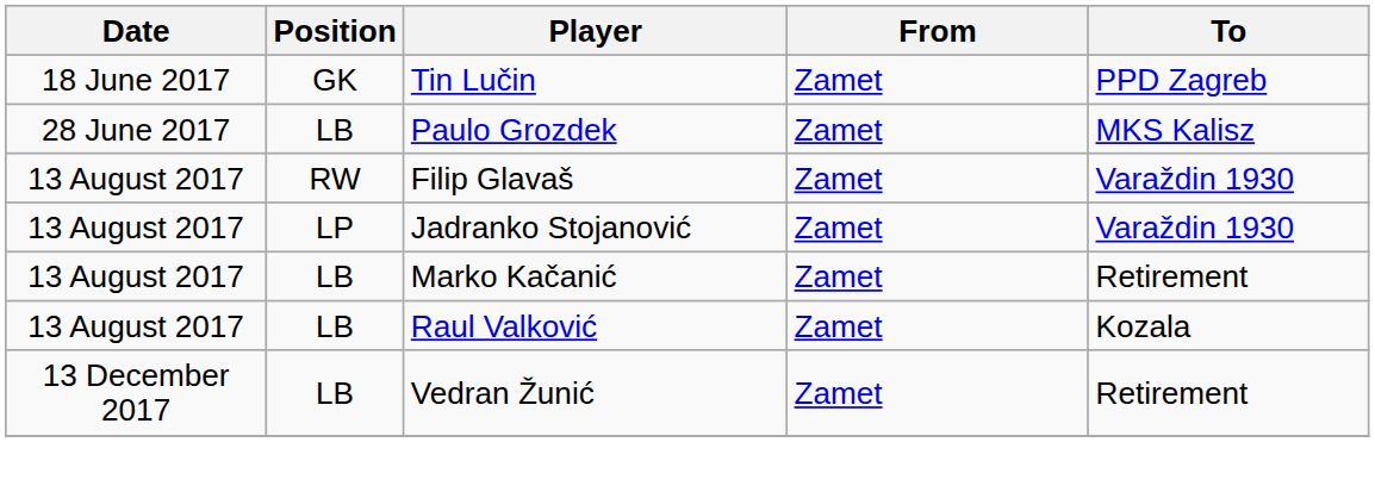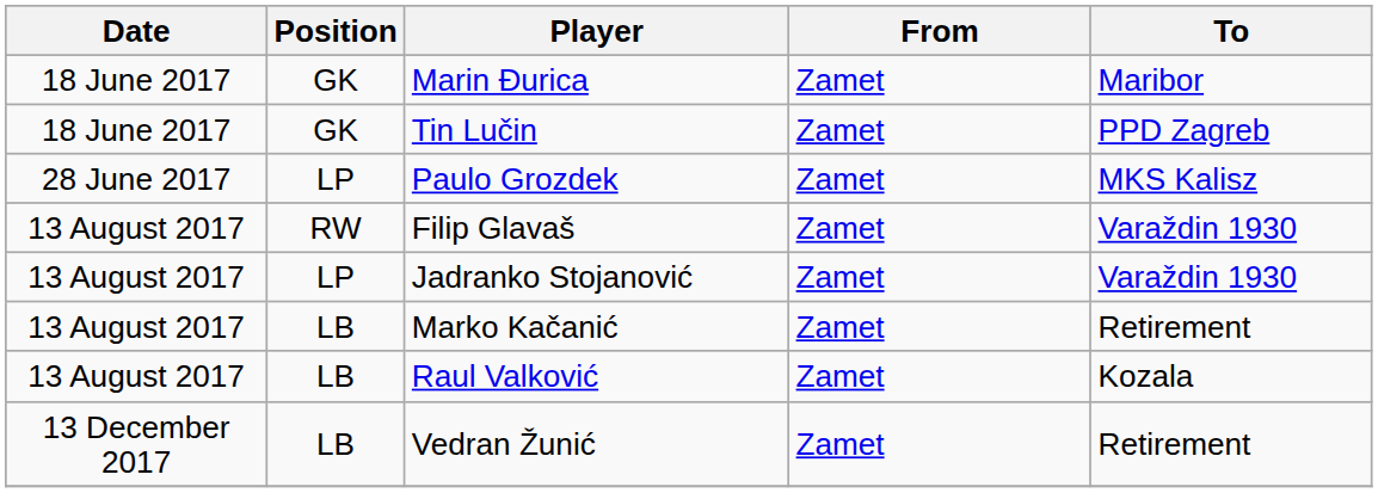 <table class="wikitable" style="font-size:95%; text-align:center;">
 <tr>
 <th width=120>Date</th>
 <th width=60>Position</th>
 <th width=180>Player</th>
 <th width=140>From</th>
 <th width=130>To</th>
 </tr>
 <tr>
 <td>18 June 2017</td>
 <td>GK</td>
+<td style="text-align:left;"> <a href='#'>Marin Đurica</a></td>
+<td style="text-align:left;"> <a href='#'>Zamet</a></td>
+<td style="text-align:left;"> <a href='#'>Maribor</a></td>
+</tr>
+<tr>
+<td>18 June 2017</td>
+<td>GK</td>
 <td style="text-align:left;"> <a href='#'>Tin Lučin</a></td>
 <td style="text-align:left;"> <a href='#'>Zamet</a></td>
 <td style="text-align:left;"> <a href='#'>PPD Zagreb</a></td>
 </tr>
 <tr>
 <td>28 June 2017</td>
-<td>LB</td>
+<td>LP</td>
 <td style="text-align:left;"> <a href='#'>Paulo Grozdek</a></td>
 <td style="text-align:left;"> <a href='#'>Zamet</a></td>
 <td style="text-align:left;"> <a href='#'>MKS Kalisz</a></td>
 </tr>
 <tr>
 <td>13 August 2017</td>
 <td>RW</td>
 <td style="text-align:left;"> Filip Glavaš</td>
 <td style="text-align:left;"> <a href='#'>Zamet</a></td>
 <td style="text-align:left;"> <a href='#'>Varaždin 1930</a></td>
 </tr>
 <tr>
 <td>13 August 2017</td>
 <td>LP</td>
 <td style="text-align:left;"> Jadranko Stojanović</td>
 <td style="text-align:left;"> <a href='#'>Zamet</a></td>
 <td style="text-align:left;"> <a href='#'>Varaždin 1930</a></td>
 </tr>
 <tr>
 <td>13 August 2017</td>
 <td>LB</td>
 <td style="text-align:left;"> Marko Kačanić</td>
 <td style="text-align:left;"> <a href='#'>Zamet</a></td>
 <td style="text-align:left;">Retirement</td>
 </tr>
 <tr>
 <td>13 August 2017</td>
 <td>LB</td>
 <td style="text-align:left;"> <a href='#'>Raul Valković</a></td>
 <td style="text-align:left;"> <a href='#'>Zamet</a></td>
 <td style="text-align:left;"> Kozala</td>
 </tr>
 <tr>
 <td>13 December 2017</td>
 <td>LB</td>
 <td style="text-align:left;"> Vedran Žunić</td>
 <td style="text-align:left;"> <a href='#'>Zamet</a></td>
 <td style="text-align:left;">Retirement</td>
 </tr>
 <tr>
 </tr>
 </table>
